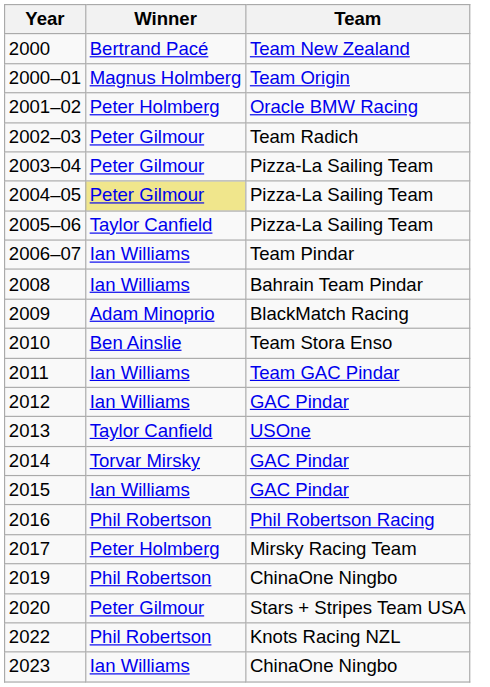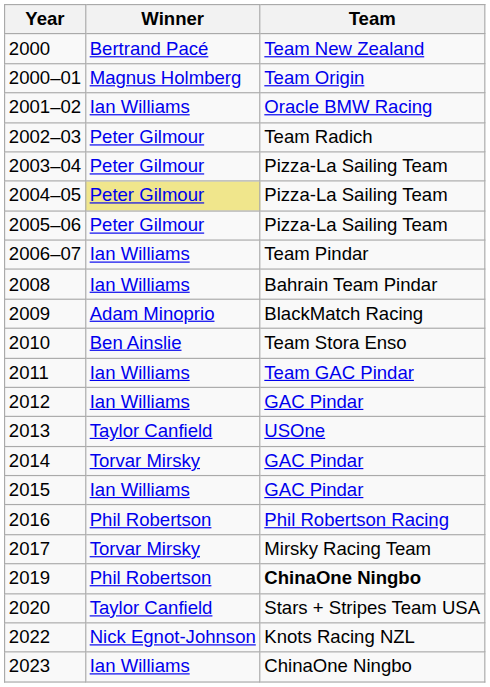 <table class="wikitable">
 <tr>
 <th>Year</th>
 <th>Winner</th>
 <th>Team</th>
 </tr>
 <tr>
 <td>2000</td>
 <td><a href='#'>Bertrand Pacé</a></td>
 <td><a href='#'>Team New Zealand</a></td>
 </tr>
 <tr>
 <td>2000–01</td>
 <td><a href='#'>Magnus Holmberg</a></td>
 <td><a href='#'>Team Origin</a></td>
 </tr>
 <tr>
 <td>2001–02</td>
-<td><a href='#'>Peter Holmberg</a></td>
+<td><a href='#'>Ian Williams</a></td>
 <td><a href='#'>Oracle BMW Racing</a></td>
 </tr>
 <tr>
 <td>2002–03</td>
 <td><a href='#'>Peter Gilmour</a></td>
 <td>Team Radich</td>
 </tr>
 <tr>
 <td>2003–04</td>
 <td><a href='#'>Peter Gilmour</a></td>
 <td>Pizza-La Sailing Team</td>
 </tr>
 <tr>
 <td>2004–05</td>
 <td style="background: khaki;"><a href='#'>Peter Gilmour</a></td>
 <td>Pizza-La Sailing Team</td>
 </tr>
 <tr>
 <td>2005–06</td>
-<td><a href='#'>Taylor Canfield</a></td>
+<td><a href='#'>Peter Gilmour</a></td>
 <td>Pizza-La Sailing Team</td>
 </tr>
 <tr>
 <td>2006–07</td>
 <td><a href='#'>Ian Williams</a></td>
 <td>Team Pindar</td>
 </tr>
 <tr>
 <td>2008</td>
 <td><a href='#'>Ian Williams</a></td>
 <td>Bahrain Team Pindar</td>
 </tr>
 <tr>
 <td>2009</td>
 <td><a href='#'>Adam Minoprio</a></td>
 <td>BlackMatch Racing</td>
 </tr>
 <tr>
 <td>2010</td>
 <td><a href='#'>Ben Ainslie</a></td>
 <td>Team Stora Enso</td>
 </tr>
 <tr>
 <td>2011</td>
 <td><a href='#'>Ian Williams</a></td>
 <td><a href='#'>Team GAC Pindar</a></td>
 </tr>
 <tr>
 <td>2012</td>
 <td><a href='#'>Ian Williams</a></td>
 <td><a href='#'>GAC Pindar</a></td>
 </tr>
 <tr>
 <td>2013</td>
 <td><a href='#'>Taylor Canfield</a></td>
 <td><a href='#'>USOne</a></td>
 </tr>
 <tr>
 <td>2014</td>
 <td><a href='#'>Torvar Mirsky</a></td>
 <td><a href='#'>GAC Pindar</a></td>
 </tr>
 <tr>
 <td>2015</td>
 <td><a href='#'>Ian Williams</a></td>
 <td><a href='#'>GAC Pindar</a></td>
 </tr>
 <tr>
 <td>2016</td>
 <td><a href='#'>Phil Robertson</a></td>
 <td><a href='#'>Phil Robertson Racing</a></td>
 </tr>
 <tr>
 <td>2017</td>
-<td><a href='#'>Peter Holmberg</a></td>
+<td><a href='#'>Torvar Mirsky</a></td>
 <td>Mirsky Racing Team</td>
 </tr>
 <tr>
 <td>2019</td>
 <td><a href='#'>Phil Robertson</a></td>
-<td>ChinaOne Ningbo</td>
+<td><strong>ChinaOne Ningbo</strong></td>
 </tr>
 <tr>
 <td>2020</td>
-<td><a href='#'>Peter Gilmour</a></td>
+<td><a href='#'>Taylor Canfield</a></td>
 <td>Stars + Stripes Team USA</td>
 </tr>
 <tr>
 <td>2022</td>
-<td><a href='#'>Phil Robertson</a></td>
+<td><a href='#'>Nick Egnot-Johnson</a></td>
 <td>Knots Racing NZL</td>
 </tr>
 <tr>
 <td>2023</td>
 <td><a href='#'>Ian Williams</a></td>
 <td>ChinaOne Ningbo</td>
 </tr>
 </table>
